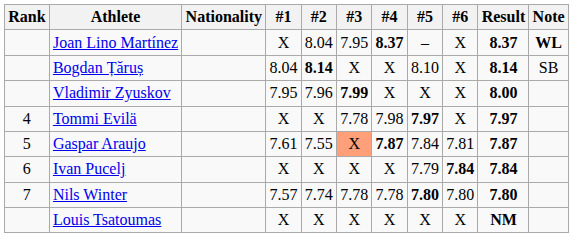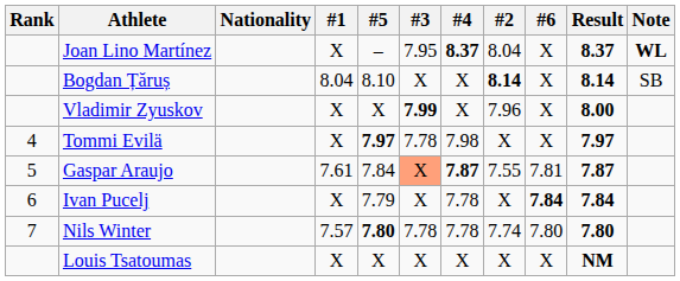 <table class="wikitable" style="text-align:center">
 <tr>
 <th>Rank</th>
 <th>Athlete</th>
 <th>Nationality</th>
 <th>#1</th>
-<th>#2</th>
+<th>#5</th>
 <th>#3</th>
 <th>#4</th>
-<th>#5</th>
+<th>#2</th>
 <th>#6</th>
 <th>Result</th>
 <th>Note</th>
 </tr>
 <tr>
 <td></td>
 <td align=left><a href='#'>Joan Lino Martínez</a></td>
 <td align=left></td>
 <td>X</td>
-<td>8.04</td>
+<td>–</td>
 <td>7.95</td>
 <td><strong>8.37</strong></td>
-<td>–</td>
+<td>8.04</td>
 <td>X</td>
 <td><strong>8.37</strong></td>
 <td><strong>WL</strong></td>
 </tr>
 <tr>
 <td></td>
 <td align=left><a href='#'>Bogdan Țăruș</a></td>
 <td align=left></td>
 <td>8.04</td>
-<td><strong>8.14</strong></td>
+<td>8.10</td>
 <td>X</td>
 <td>X</td>
-<td>8.10</td>
+<td><strong>8.14</strong></td>
 <td>X</td>
 <td><strong>8.14</strong></td>
 <td>SB</td>
 </tr>
 <tr>
 <td></td>
 <td align=left><a href='#'>Vladimir Zyuskov</a></td>
 <td align=left></td>
-<td>7.95</td>
-<td>7.96</td>
+<td>X</td>
+<td>X</td>
 <td><strong>7.99</strong></td>
 <td>X</td>
-<td>X</td>
+<td>7.96</td>
 <td>X</td>
 <td><strong>8.00</strong></td>
 <td></td>
 </tr>
 <tr>
 <td>4</td>
 <td align=left><a href='#'>Tommi Evilä</a></td>
 <td align=left></td>
 <td>X</td>
-<td>X</td>
+<td><strong>7.97</strong></td>
 <td>7.78</td>
 <td>7.98</td>
-<td><strong>7.97</strong></td>
+<td>X</td>
 <td>X</td>
 <td><strong>7.97</strong></td>
 <td></td>
 </tr>
 <tr>
 <td>5</td>
 <td align=left><a href='#'>Gaspar Araujo</a></td>
 <td align=left></td>
 <td>7.61</td>
-<td>7.55</td>
+<td>7.84</td>
 <td style="background: lightsalmon;">X</td>
 <td><strong>7.87</strong></td>
-<td>7.84</td>
+<td>7.55</td>
 <td>7.81</td>
 <td><strong>7.87</strong></td>
 <td></td>
 </tr>
 <tr>
 <td>6</td>
 <td align=left><a href='#'>Ivan Pucelj</a></td>
 <td align=left></td>
 <td>X</td>
+<td>7.79</td>
 <td>X</td>
+<td>7.78</td>
 <td>X</td>
-<td>X</td>
-<td>7.79</td>
 <td><strong>7.84</strong></td>
 <td><strong>7.84</strong></td>
 <td></td>
 </tr>
 <tr>
 <td>7</td>
 <td align=left><a href='#'>Nils Winter</a></td>
 <td align=left></td>
 <td>7.57</td>
-<td>7.74</td>
+<td><strong>7.80</strong></td>
 <td>7.78</td>
 <td>7.78</td>
-<td><strong>7.80</strong></td>
+<td>7.74</td>
 <td>7.80</td>
 <td><strong>7.80</strong></td>
 <td></td>
 </tr>
 <tr>
 <td></td>
 <td align=left><a href='#'>Louis Tsatoumas</a></td>
 <td align=left></td>
 <td>X</td>
 <td>X</td>
 <td>X</td>
 <td>X</td>
 <td>X</td>
 <td>X</td>
 <td><strong>NM</strong></td>
 <td></td>
 </tr>
 </table>
